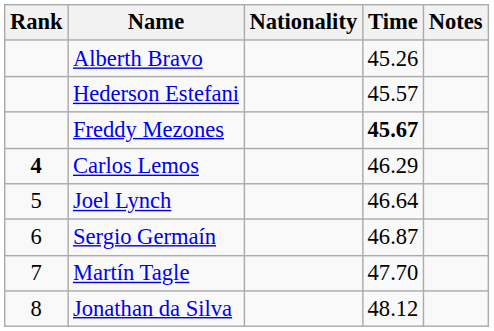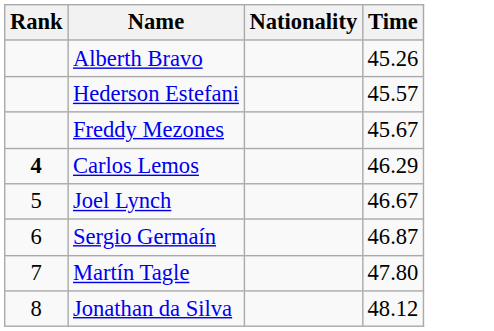 <table class="wikitable sortable" style="text-align:center">
 <tr>
 <th>Rank</th>
 <th>Name</th>
 <th>Nationality</th>
 <th>Time</th>
-<th>Notes</th>
 </tr>
 <tr>
 <td align=center></td>
 <td align=left><a href='#'>Alberth Bravo</a></td>
 <td align=left></td>
 <td>45.26</td>
-<td></td>
 </tr>
 <tr>
 <td align=center></td>
 <td align=left><a href='#'>Hederson Estefani</a></td>
 <td align=left></td>
 <td>45.57</td>
-<td></td>
 </tr>
 <tr>
 <td align=center></td>
 <td align=left><a href='#'>Freddy Mezones</a></td>
 <td align=left></td>
-<td><strong>45.67</strong></td>
-<td></td>
+<td>45.67</td>
 </tr>
 <tr>
 <td align=center><strong>4</strong></td>
 <td align=left><a href='#'>Carlos Lemos</a></td>
 <td align=left></td>
 <td>46.29</td>
-<td></td>
 </tr>
 <tr>
 <td align=center>5</td>
 <td align=left><a href='#'>Joel Lynch</a></td>
 <td align=left></td>
-<td>46.64</td>
-<td></td>
+<td>46.67</td>
 </tr>
 <tr>
 <td align=center>6</td>
 <td align=left><a href='#'>Sergio Germaín</a></td>
 <td align=left></td>
 <td>46.87</td>
-<td></td>
 </tr>
 <tr>
 <td align=center>7</td>
 <td align=left><a href='#'>Martín Tagle</a></td>
 <td align=left></td>
-<td>47.70</td>
-<td></td>
+<td>47.80</td>
 </tr>
 <tr>
 <td align=center>8</td>
 <td align=left><a href='#'>Jonathan da Silva</a></td>
 <td align=left></td>
 <td>48.12</td>
-<td></td>
 </tr>
 </table>
